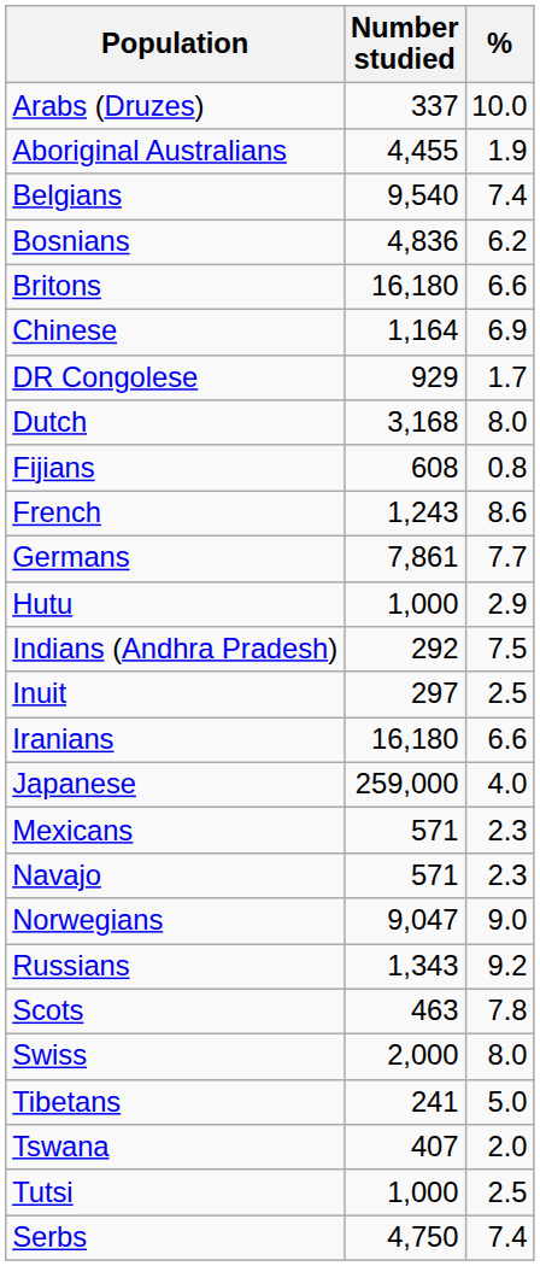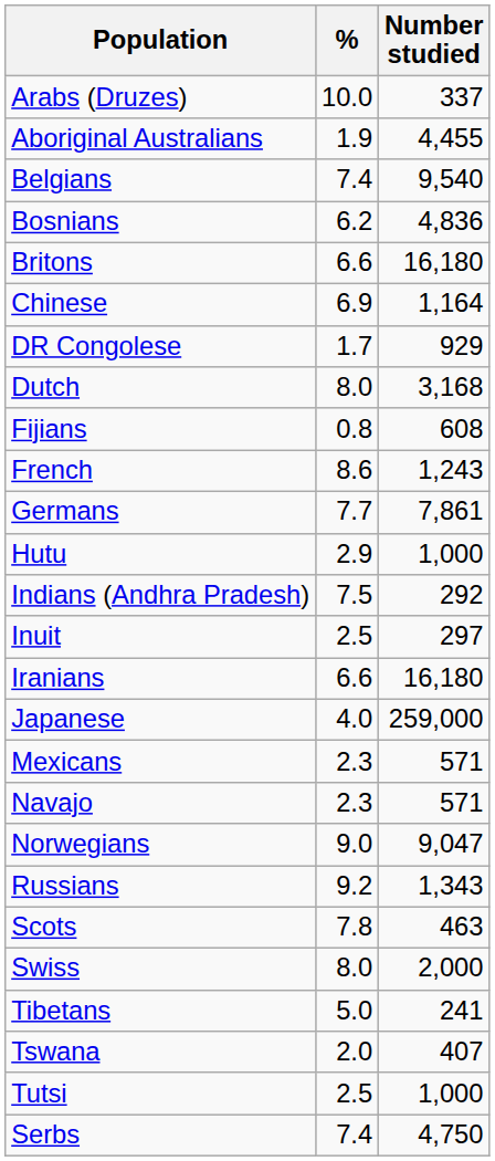 <table class="wikitable sortable">
 <tr>
 <th>Population</th>
+<th>%</th>
 <th>Number<br>studied</th>
-<th>%</th>
 </tr>
 <tr>
 <td><a href='#'>Arabs</a> (<a href='#'>Druzes</a>)</td>
+<td align="right">10.0</td>
 <td align="right">337</td>
-<td align="right">10.0</td>
 </tr>
 <tr>
 <td><a href='#'>Aboriginal Australians</a></td>
+<td align="right">1.9</td>
 <td style="text-align:right;">4,455</td>
-<td align="right">1.9</td>
 </tr>
 <tr>
 <td><a href='#'>Belgians</a></td>
+<td style="text-align:right;">7.4</td>
 <td style="text-align:right;">9,540</td>
-<td style="text-align:right;">7.4</td>
 </tr>
 <tr>
 <td><a href='#'>Bosnians</a></td>
+<td style="text-align:right;">6.2</td>
 <td style="text-align:right;">4,836</td>
-<td style="text-align:right;">6.2</td>
 </tr>
 <tr>
 <td><a href='#'>Britons</a></td>
+<td style="text-align:right;">6.6</td>
 <td style="text-align:right;">16,180</td>
-<td style="text-align:right;">6.6</td>
 </tr>
 <tr>
 <td><a href='#'>Chinese</a></td>
+<td style="text-align:right;">6.9</td>
 <td style="text-align:right;">1,164</td>
-<td style="text-align:right;">6.9</td>
 </tr>
 <tr>
 <td><a href='#'>DR Congolese</a></td>
+<td style="text-align:right;">1.7</td>
 <td style="text-align:right;">929</td>
-<td style="text-align:right;">1.7</td>
 </tr>
 <tr>
 <td><a href='#'>Dutch</a></td>
+<td align="right">8.0</td>
 <td align="right">3,168</td>
-<td align="right">8.0</td>
 </tr>
 <tr>
 <td><a href='#'>Fijians</a></td>
+<td style="text-align:right;">0.8</td>
 <td style="text-align:right;">608</td>
-<td style="text-align:right;">0.8</td>
 </tr>
 <tr>
 <td><a href='#'>French</a></td>
+<td align="right">8.6</td>
 <td align="right">1,243</td>
-<td align="right">8.6</td>
 </tr>
 <tr>
 <td><a href='#'>Germans</a></td>
+<td style="text-align:right;">7.7</td>
 <td style="text-align:right;">7,861</td>
-<td style="text-align:right;">7.7</td>
 </tr>
 <tr>
 <td><a href='#'>Hutu</a></td>
+<td style="text-align:right;">2.9</td>
 <td style="text-align:right;">1,000</td>
-<td style="text-align:right;">2.9</td>
 </tr>
 <tr>
 <td><a href='#'>Indians</a> (<a href='#'>Andhra Pradesh</a>)</td>
+<td style="text-align:right;">7.5</td>
 <td style="text-align:right;">292</td>
-<td style="text-align:right;">7.5</td>
 </tr>
 <tr>
 <td><a href='#'>Inuit</a></td>
+<td style="text-align:right;">2.5</td>
 <td style="text-align:right;">297</td>
-<td style="text-align:right;">2.5</td>
 </tr>
 <tr>
 <td><a href='#'>Iranians</a></td>
+<td style="text-align:right;">6.6</td>
 <td style="text-align:right;">16,180</td>
-<td style="text-align:right;">6.6</td>
 </tr>
 <tr>
 <td><a href='#'>Japanese</a></td>
+<td style="text-align:right;">4.0</td>
 <td style="text-align:right;">259,000</td>
-<td style="text-align:right;">4.0</td>
 </tr>
 <tr>
 <td><a href='#'>Mexicans</a></td>
+<td style="text-align:right;">2.3</td>
 <td style="text-align:right;">571</td>
-<td style="text-align:right;">2.3</td>
 </tr>
 <tr>
 <td><a href='#'>Navajo</a></td>
+<td style="text-align:right;">2.3</td>
 <td style="text-align:right;">571</td>
-<td style="text-align:right;">2.3</td>
 </tr>
 <tr>
 <td><a href='#'>Norwegians</a></td>
+<td style="text-align:right;">9.0</td>
 <td style="text-align:right;">9,047</td>
-<td style="text-align:right;">9.0</td>
 </tr>
 <tr>
 <td><a href='#'>Russians</a></td>
+<td align="right">9.2</td>
 <td align="right">1,343</td>
-<td align="right">9.2</td>
 </tr>
 <tr>
 <td><a href='#'>Scots</a></td>
+<td align="right">7.8</td>
 <td align="right">463</td>
-<td align="right">7.8</td>
 </tr>
 <tr>
 <td><a href='#'>Swiss</a></td>
+<td style="text-align:right;">8.0</td>
 <td style="text-align:right;">2,000</td>
-<td style="text-align:right;">8.0</td>
 </tr>
 <tr>
 <td><a href='#'>Tibetans</a></td>
+<td style="text-align:right;">5.0</td>
 <td style="text-align:right;">241</td>
-<td style="text-align:right;">5.0</td>
 </tr>
 <tr>
 <td><a href='#'>Tswana</a></td>
+<td style="text-align:right;">2.0</td>
 <td style="text-align:right;">407</td>
-<td style="text-align:right;">2.0</td>
 </tr>
 <tr>
 <td><a href='#'>Tutsi</a></td>
+<td style="text-align:right;">2.5</td>
 <td style="text-align:right;">1,000</td>
-<td style="text-align:right;">2.5</td>
 </tr>
 <tr>
 <td><a href='#'>Serbs</a></td>
+<td align="right">7.4</td>
 <td align="right">4,750</td>
-<td align="right">7.4</td>
 </tr>
 </table>
